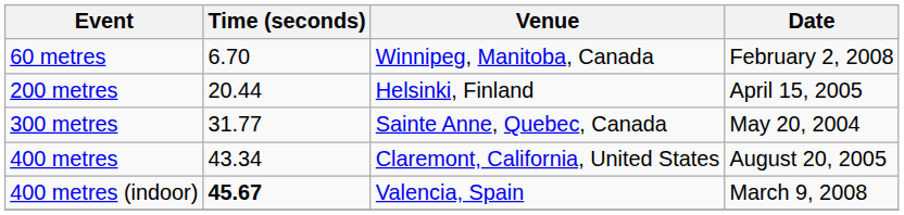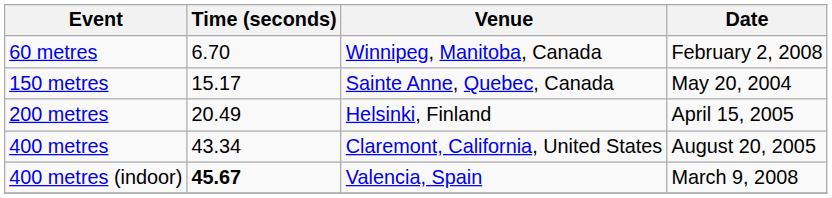 <table class="wikitable">
 <tr>
 <th>Event</th>
 <th>Time (seconds)</th>
 <th>Venue</th>
 <th>Date</th>
 </tr>
 <tr>
 <td><a href='#'>60 metres</a></td>
 <td>6.70</td>
 <td><a href='#'>Winnipeg</a>, <a href='#'>Manitoba</a>, Canada</td>
 <td>February 2, 2008</td>
 </tr>
 <tr>
+<td><a href='#'>150 metres</a></td>
+<td>15.17</td>
+<td><a href='#'>Sainte Anne</a>, <a href='#'>Quebec</a>, Canada</td>
+<td>May 20, 2004</td>
+</tr>
+<tr>
 <td><a href='#'>200 metres</a></td>
-<td>20.44</td>
+<td>20.49</td>
 <td><a href='#'>Helsinki</a>, Finland</td>
 <td>April 15, 2005</td>
-</tr>
-<tr>
-<td><a href='#'>300 metres</a></td>
-<td>31.77</td>
-<td><a href='#'>Sainte Anne</a>, <a href='#'>Quebec</a>, Canada</td>
-<td>May 20, 2004</td>
 </tr>
 <tr>
 <td><a href='#'>400 metres</a></td>
 <td>43.34</td>
 <td><a href='#'>Claremont, California</a>, United States</td>
 <td>August 20, 2005</td>
 </tr>
 <tr>
 <td><a href='#'>400 metres</a> (indoor)</td>
 <td><strong>45.67</strong></td>
 <td><a href='#'>Valencia, Spain</a></td>
 <td>March 9, 2008</td>
 </tr>
 <tr>
 </tr>
 </table>
